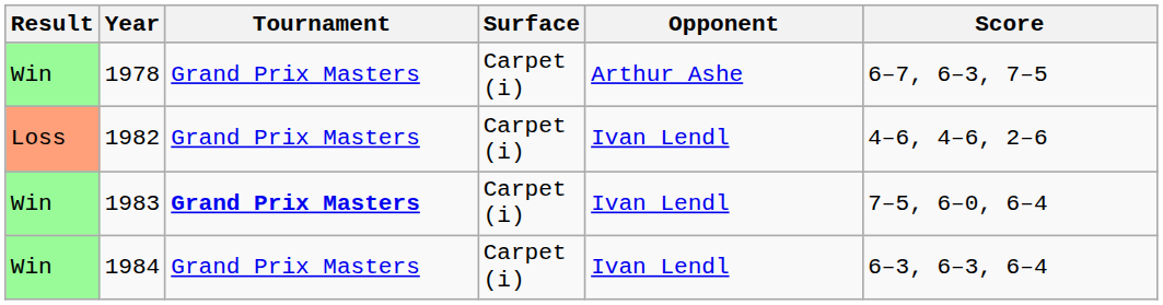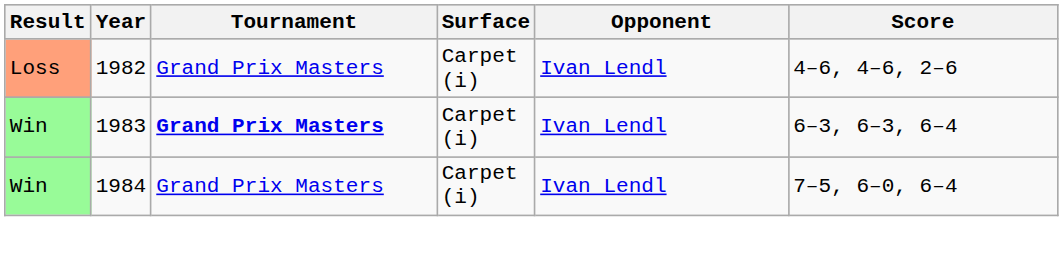 <table class="sortable wikitable">
 <tr>
 <th>Result</th>
 <th style=width:30px>Year</th>
 <th style=width:170px>Tournament</th>
 <th style=width:50px>Surface</th>
 <th style=width:150px>Opponent</th>
 <th style=width:160px class=unsortable>Score</th>
-</tr>
-<tr>
-<td style=background:#98fb98>Win</td>
-<td>1978</td>
-<td><a href='#'>Grand Prix Masters</a></td>
-<td>Carpet (i)</td>
-<td> <a href='#'>Arthur Ashe</a></td>
-<td>6–7, 6–3, 7–5</td>
 </tr>
 <tr>
 <td style=background:#ffa07a>Loss</td>
 <td>1982</td>
 <td><a href='#'>Grand Prix Masters</a></td>
 <td>Carpet (i)</td>
 <td> <a href='#'>Ivan Lendl</a></td>
 <td>4–6, 4–6, 2–6</td>
 </tr>
 <tr>
 <td style=background:#98fb98>Win</td>
 <td>1983</td>
 <td><strong><a href='#'>Grand Prix Masters</a></strong></td>
 <td>Carpet (i)</td>
 <td> <a href='#'>Ivan Lendl</a></td>
-<td>7–5, 6–0, 6–4</td>
+<td>6–3, 6–3, 6–4</td>
 </tr>
 <tr>
 <td style=background:#98fb98>Win</td>
 <td>1984</td>
 <td><a href='#'>Grand Prix Masters</a></td>
 <td>Carpet (i)</td>
 <td> <a href='#'>Ivan Lendl</a></td>
-<td>6–3, 6–3, 6–4</td>
+<td>7–5, 6–0, 6–4</td>
 </tr>
 </table>
